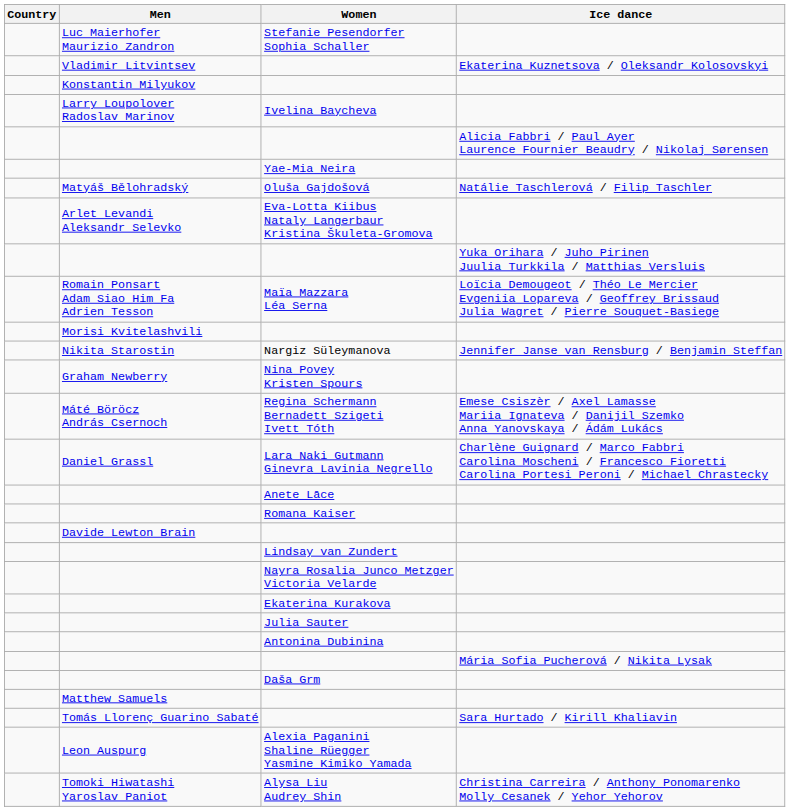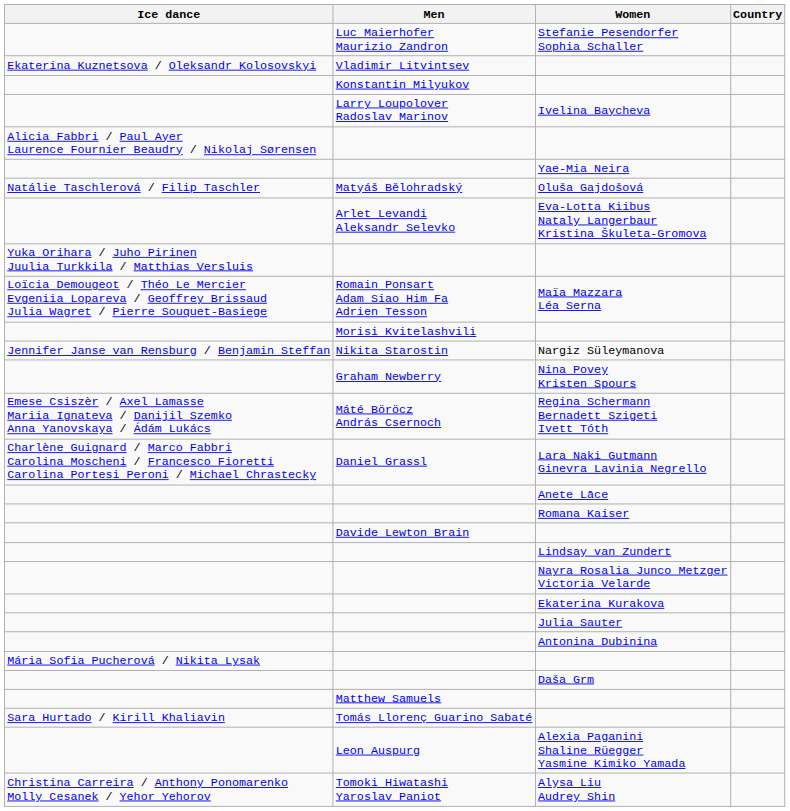 <table class="wikitable">
 <tr>
-<th>Country</th>
+<th>Ice dance</th>
 <th>Men</th>
 <th>Women</th>
-<th>Ice dance</th>
+<th>Country</th>
 </tr>
 <tr>
 <td></td>
 <td><a href='#'>Luc Maierhofer</a><br><a href='#'>Maurizio Zandron</a></td>
 <td><a href='#'>Stefanie Pesendorfer</a><br><a href='#'>Sophia Schaller</a></td>
 <td></td>
 </tr>
 <tr>
-<td></td>
+<td><a href='#'>Ekaterina Kuznetsova</a> / <a href='#'>Oleksandr Kolosovskyi</a></td>
 <td><a href='#'>Vladimir Litvintsev</a></td>
 <td></td>
-<td><a href='#'>Ekaterina Kuznetsova</a> / <a href='#'>Oleksandr Kolosovskyi</a></td>
+<td></td>
 </tr>
 <tr>
 <td></td>
 <td><a href='#'>Konstantin Milyukov</a></td>
 <td></td>
 <td></td>
 </tr>
 <tr>
 <td></td>
 <td><a href='#'>Larry Loupolover</a><br><a href='#'>Radoslav Marinov</a></td>
 <td><a href='#'>Ivelina Baycheva</a></td>
 <td></td>
 </tr>
 <tr>
+<td><a href='#'>Alicia Fabbri</a> / <a href='#'>Paul Ayer</a><br><a href='#'>Laurence Fournier Beaudry</a> / <a href='#'>Nikolaj Sørensen</a></td>
 <td></td>
 <td></td>
 <td></td>
-<td><a href='#'>Alicia Fabbri</a> / <a href='#'>Paul Ayer</a><br><a href='#'>Laurence Fournier Beaudry</a> / <a href='#'>Nikolaj Sørensen</a></td>
 </tr>
 <tr>
 <td></td>
 <td></td>
 <td><a href='#'>Yae-Mia Neira</a></td>
 <td></td>
 </tr>
 <tr>
-<td></td>
+<td><a href='#'>Natálie Taschlerová</a> / <a href='#'>Filip Taschler</a></td>
 <td><a href='#'>Matyáš Bělohradský</a></td>
 <td><a href='#'>Oluša Gajdošová</a></td>
-<td><a href='#'>Natálie Taschlerová</a> / <a href='#'>Filip Taschler</a></td>
+<td></td>
 </tr>
 <tr>
 <td></td>
 <td><a href='#'>Arlet Levandi</a><br><a href='#'>Aleksandr Selevko</a></td>
 <td><a href='#'>Eva-Lotta Kiibus</a><br><a href='#'>Nataly Langerbaur</a><br><a href='#'>Kristina Škuleta-Gromova</a></td>
 <td></td>
 </tr>
 <tr>
+<td><a href='#'>Yuka Orihara</a> / <a href='#'>Juho Pirinen</a><br><a href='#'>Juulia Turkkila</a> / <a href='#'>Matthias Versluis</a></td>
 <td></td>
 <td></td>
 <td></td>
-<td><a href='#'>Yuka Orihara</a> / <a href='#'>Juho Pirinen</a><br><a href='#'>Juulia Turkkila</a> / <a href='#'>Matthias Versluis</a></td>
 </tr>
 <tr>
-<td></td>
+<td><a href='#'>Loïcia Demougeot</a> / <a href='#'>Théo Le Mercier</a><br><a href='#'>Evgeniia Lopareva</a> / <a href='#'>Geoffrey Brissaud</a><br><a href='#'>Julia Wagret</a> / <a href='#'>Pierre Souquet-Basiege</a></td>
 <td><a href='#'>Romain Ponsart</a><br><a href='#'>Adam Siao Him Fa</a><br><a href='#'>Adrien Tesson</a></td>
 <td><a href='#'>Maïa Mazzara</a><br><a href='#'>Léa Serna</a></td>
-<td><a href='#'>Loïcia Demougeot</a> / <a href='#'>Théo Le Mercier</a><br><a href='#'>Evgeniia Lopareva</a> / <a href='#'>Geoffrey Brissaud</a><br><a href='#'>Julia Wagret</a> / <a href='#'>Pierre Souquet-Basiege</a></td>
+<td></td>
 </tr>
 <tr>
 <td></td>
 <td><a href='#'>Morisi Kvitelashvili</a></td>
 <td></td>
 <td></td>
 </tr>
 <tr>
-<td></td>
+<td><a href='#'>Jennifer Janse van Rensburg</a> / <a href='#'>Benjamin Steffan</a></td>
 <td><a href='#'>Nikita Starostin</a></td>
 <td>Nargiz Süleymanova</td>
-<td><a href='#'>Jennifer Janse van Rensburg</a> / <a href='#'>Benjamin Steffan</a></td>
+<td></td>
 </tr>
 <tr>
 <td></td>
 <td><a href='#'>Graham Newberry</a></td>
 <td><a href='#'>Nina Povey</a><br><a href='#'>Kristen Spours</a></td>
 <td></td>
 </tr>
 <tr>
-<td></td>
+<td><a href='#'>Emese Csiszèr</a> / <a href='#'>Axel Lamasse</a><br><a href='#'>Mariia Ignateva</a> / <a href='#'>Danijil Szemko</a><br><a href='#'>Anna Yanovskaya</a> / <a href='#'>Ádám Lukács</a></td>
 <td><a href='#'>Máté Böröcz</a><br><a href='#'>András Csernoch</a></td>
 <td><a href='#'>Regina Schermann</a><br><a href='#'>Bernadett Szigeti</a><br><a href='#'>Ivett Tóth</a></td>
-<td><a href='#'>Emese Csiszèr</a> / <a href='#'>Axel Lamasse</a><br><a href='#'>Mariia Ignateva</a> / <a href='#'>Danijil Szemko</a><br><a href='#'>Anna Yanovskaya</a> / <a href='#'>Ádám Lukács</a></td>
+<td></td>
 </tr>
 <tr>
-<td></td>
+<td><a href='#'>Charlène Guignard</a> / <a href='#'>Marco Fabbri</a><br><a href='#'>Carolina Moscheni</a> / <a href='#'>Francesco Fioretti</a><br><a href='#'>Carolina Portesi Peroni</a> / <a href='#'>Michael Chrastecky</a></td>
 <td><a href='#'>Daniel Grassl</a></td>
 <td><a href='#'>Lara Naki Gutmann</a><br><a href='#'>Ginevra Lavinia Negrello</a></td>
-<td><a href='#'>Charlène Guignard</a> / <a href='#'>Marco Fabbri</a><br><a href='#'>Carolina Moscheni</a> / <a href='#'>Francesco Fioretti</a><br><a href='#'>Carolina Portesi Peroni</a> / <a href='#'>Michael Chrastecky</a></td>
+<td></td>
 </tr>
 <tr>
 <td></td>
 <td></td>
 <td><a href='#'>Anete Lāce</a></td>
 <td></td>
 </tr>
 <tr>
 <td></td>
 <td></td>
 <td><a href='#'>Romana Kaiser</a></td>
 <td></td>
 </tr>
 <tr>
 <td></td>
 <td><a href='#'>Davide Lewton Brain</a></td>
 <td></td>
 <td></td>
 </tr>
 <tr>
 <td></td>
 <td></td>
 <td><a href='#'>Lindsay van Zundert</a></td>
 <td></td>
 </tr>
 <tr>
 <td></td>
 <td></td>
 <td><a href='#'>Nayra Rosalia Junco Metzger</a><br><a href='#'>Victoria Velarde</a></td>
 <td></td>
 </tr>
 <tr>
 <td></td>
 <td></td>
 <td><a href='#'>Ekaterina Kurakova</a></td>
 <td></td>
 </tr>
 <tr>
 <td></td>
 <td></td>
 <td><a href='#'>Julia Sauter</a></td>
 <td></td>
 </tr>
 <tr>
 <td></td>
 <td></td>
 <td><a href='#'>Antonina Dubinina</a></td>
 <td></td>
 </tr>
 <tr>
+<td><a href='#'>Mária Sofia Pucherová</a> / <a href='#'>Nikita Lysak</a></td>
 <td></td>
 <td></td>
 <td></td>
-<td><a href='#'>Mária Sofia Pucherová</a> / <a href='#'>Nikita Lysak</a></td>
 </tr>
 <tr>
 <td></td>
 <td></td>
 <td><a href='#'>Daša Grm</a></td>
 <td></td>
 </tr>
 <tr>
 <td></td>
 <td><a href='#'>Matthew Samuels</a></td>
 <td></td>
 <td></td>
 </tr>
 <tr>
-<td></td>
+<td><a href='#'>Sara Hurtado</a> / <a href='#'>Kirill Khaliavin</a></td>
 <td><a href='#'>Tomás Llorenç Guarino Sabaté</a></td>
 <td></td>
-<td><a href='#'>Sara Hurtado</a> / <a href='#'>Kirill Khaliavin</a></td>
+<td></td>
 </tr>
 <tr>
 <td></td>
 <td><a href='#'>Leon Auspurg</a></td>
 <td><a href='#'>Alexia Paganini</a><br><a href='#'>Shaline Rüegger</a><br><a href='#'>Yasmine Kimiko Yamada</a></td>
 <td></td>
 </tr>
 <tr>
-<td></td>
+<td><a href='#'>Christina Carreira</a> / <a href='#'>Anthony Ponomarenko</a><br><a href='#'>Molly Cesanek</a> / <a href='#'>Yehor Yehorov</a></td>
 <td><a href='#'>Tomoki Hiwatashi</a><br><a href='#'>Yaroslav Paniot</a></td>
 <td><a href='#'>Alysa Liu</a><br><a href='#'>Audrey Shin</a></td>
-<td><a href='#'>Christina Carreira</a> / <a href='#'>Anthony Ponomarenko</a><br><a href='#'>Molly Cesanek</a> / <a href='#'>Yehor Yehorov</a></td>
+<td></td>
 </tr>
 </table>
